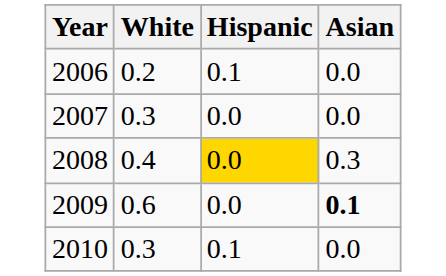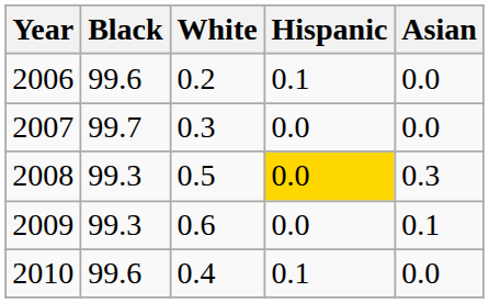 <table class="wikitable sortable collapsible" style="margin: 1em auto 1em auto;">
 <tr>
 <th>Year</th>
+<th>Black</th>
 <th>White</th>
 <th>Hispanic</th>
 <th>Asian</th>
 </tr>
 <tr>
 <td>2006</td>
+<td>99.6</td>
 <td>0.2</td>
 <td>0.1</td>
 <td>0.0</td>
 </tr>
 <tr>
 <td>2007</td>
+<td>99.7</td>
 <td>0.3</td>
 <td>0.0</td>
 <td>0.0</td>
 </tr>
 <tr>
 <td>2008</td>
-<td>0.4</td>
+<td>99.3</td>
+<td>0.5</td>
 <td style="background: gold;">0.0</td>
 <td>0.3</td>
 </tr>
 <tr>
 <td>2009</td>
+<td>99.3</td>
 <td>0.6</td>
 <td>0.0</td>
-<td><strong>0.1</strong></td>
+<td>0.1</td>
 </tr>
 <tr>
 <td>2010</td>
-<td>0.3</td>
+<td>99.6</td>
+<td>0.4</td>
 <td>0.1</td>
 <td>0.0</td>
 </tr>
 </table>
